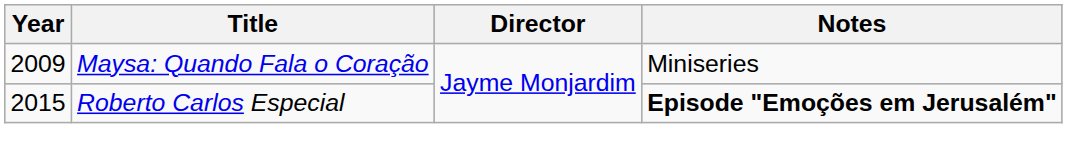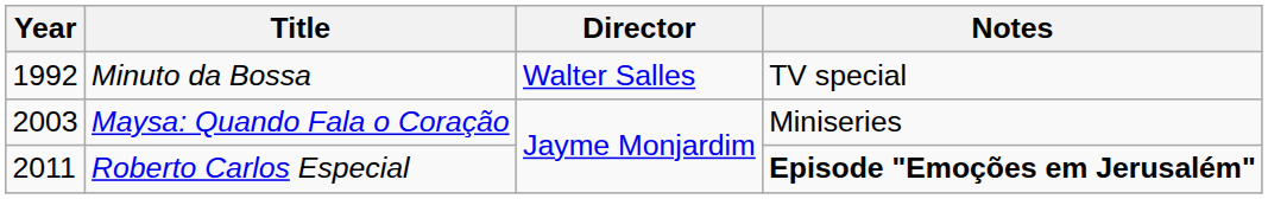 <table class="wikitable">
 <tr>
 <th>Year</th>
 <th>Title</th>
 <th>Director</th>
 <th>Notes</th>
 </tr>
 <tr>
-<td>2009</td>
+<td>1992</td>
+<td><em>Minuto da Bossa</em></td>
+<td><a href='#'>Walter Salles</a></td>
+<td>TV special</td>
+</tr>
+<tr>
+<td>2003</td>
 <td><em><a href='#'>Maysa: Quando Fala o Coração</a></em></td>
 <td rowspan=2><a href='#'>Jayme Monjardim</a></td>
 <td>Miniseries</td>
 </tr>
 <tr>
-<td>2015</td>
+<td>2011</td>
 <td><em><a href='#'>Roberto Carlos</a> Especial</em></td>
 <td><strong>Episode "Emoções em Jerusalém"</strong></td>
 </tr>
 </table>
